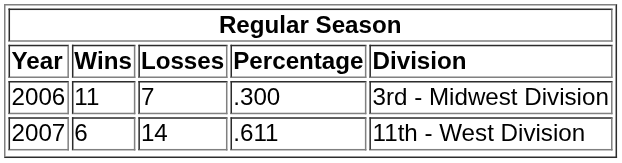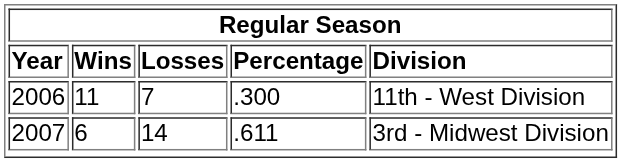 <table border="1" cellpadding="1">
 <tr>
 <td colspan="8" align="center"><strong>Regular Season</strong></td>
 </tr>
 <tr>
 <td><strong>Year</strong></td>
 <td><strong>Wins</strong></td>
 <td><strong>Losses</strong></td>
 <td><strong>Percentage</strong></td>
 <td><strong>Division</strong></td>
 </tr>
 <tr>
 <td>2006</td>
 <td>11</td>
 <td>7</td>
 <td>.300</td>
-<td>3rd - Midwest Division</td>
+<td>11th - West Division</td>
 </tr>
 <tr>
 <td>2007</td>
 <td>6</td>
 <td>14</td>
 <td>.611</td>
-<td>11th - West Division</td>
+<td>3rd - Midwest Division</td>
 </tr>
 <tr>
 </tr>
 </table>
